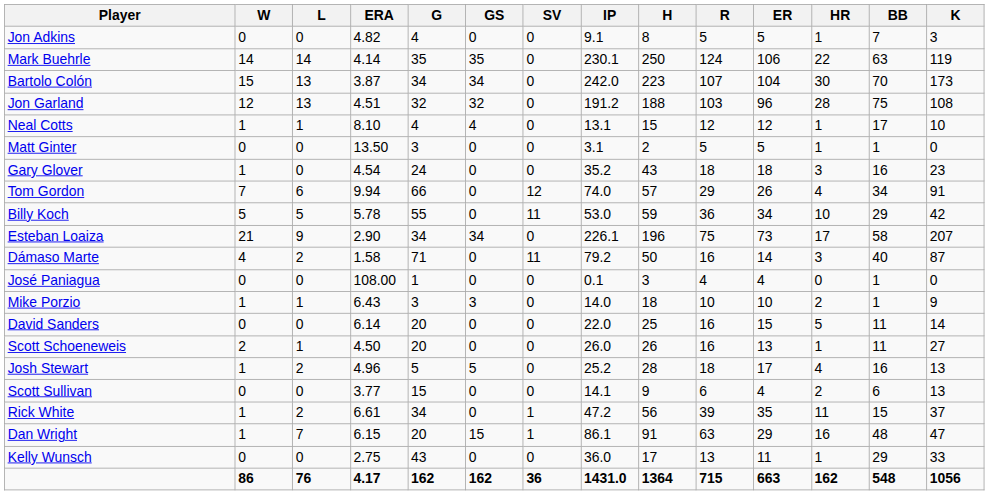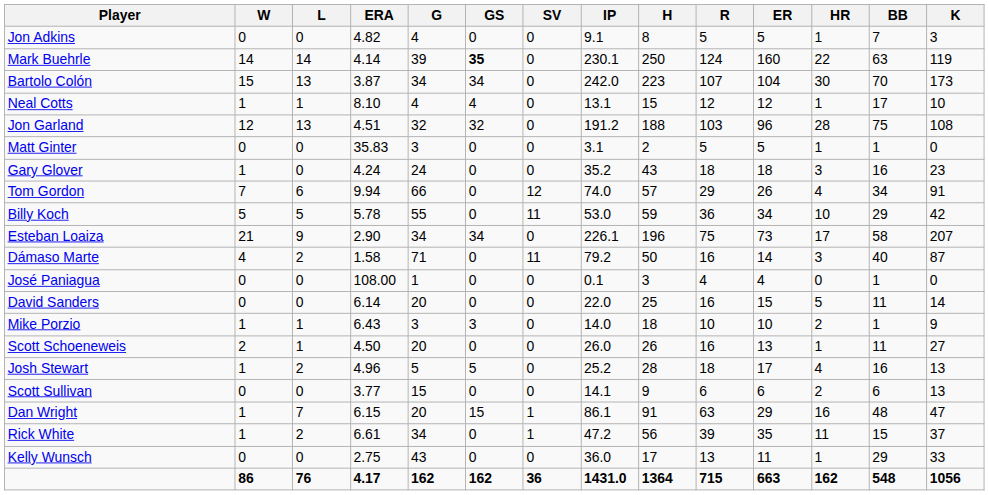 <table class="wikitable sortable">
 <tr>
 <th bgcolor="#DDDDFF" width="20%">Player</th>
 <th bgcolor="#DDDDFF" width="5%">W</th>
 <th bgcolor="#DDDDFF" width="5%">L</th>
 <th bgcolor="#DDDDFF" width="5%">ERA</th>
 <th bgcolor="#DDDDFF" width="5%">G</th>
 <th bgcolor="#DDDDFF" width="5%">GS</th>
 <th bgcolor="#DDDDFF" width="5%">SV</th>
 <th bgcolor="#DDDDFF" width="5%">IP</th>
 <th bgcolor="#DDDDFF" width="5%">H</th>
 <th bgcolor="#DDDDFF" width="5%">R</th>
 <th bgcolor="#DDDDFF" width="5%">ER</th>
 <th bgcolor="#DDDDFF" width="5%">HR</th>
 <th bgcolor="#DDDDFF" width="5%">BB</th>
 <th bgcolor="#DDDDFF" width="5%">K</th>
 </tr>
 <tr>
 <td><a href='#'>Jon Adkins</a></td>
 <td>0</td>
 <td>0</td>
 <td>4.82</td>
 <td>4</td>
 <td>0</td>
 <td>0</td>
 <td>9.1</td>
 <td>8</td>
 <td>5</td>
 <td>5</td>
 <td>1</td>
 <td>7</td>
 <td>3</td>
 </tr>
 <tr>
 <td><a href='#'>Mark Buehrle</a></td>
 <td>14</td>
 <td>14</td>
 <td>4.14</td>
-<td>35</td>
-<td>35</td>
+<td>39</td>
+<td><strong>35</strong></td>
 <td>0</td>
 <td>230.1</td>
 <td>250</td>
 <td>124</td>
-<td>106</td>
+<td>160</td>
 <td>22</td>
 <td>63</td>
 <td>119</td>
 </tr>
 <tr>
 <td><a href='#'>Bartolo Colón</a></td>
 <td>15</td>
 <td>13</td>
 <td>3.87</td>
 <td>34</td>
 <td>34</td>
 <td>0</td>
 <td>242.0</td>
 <td>223</td>
 <td>107</td>
 <td>104</td>
 <td>30</td>
 <td>70</td>
 <td>173</td>
 </tr>
 <tr>
+<td><a href='#'>Neal Cotts</a></td>
+<td>1</td>
+<td>1</td>
+<td>8.10</td>
+<td>4</td>
+<td>4</td>
+<td>0</td>
+<td>13.1</td>
+<td>15</td>
+<td>12</td>
+<td>12</td>
+<td>1</td>
+<td>17</td>
+<td>10</td>
+</tr>
+<tr>
 <td><a href='#'>Jon Garland</a></td>
 <td>12</td>
 <td>13</td>
 <td>4.51</td>
 <td>32</td>
 <td>32</td>
 <td>0</td>
 <td>191.2</td>
 <td>188</td>
 <td>103</td>
 <td>96</td>
 <td>28</td>
 <td>75</td>
 <td>108</td>
 </tr>
 <tr>
-<td><a href='#'>Neal Cotts</a></td>
-<td>1</td>
-<td>1</td>
-<td>8.10</td>
-<td>4</td>
-<td>4</td>
-<td>0</td>
-<td>13.1</td>
-<td>15</td>
-<td>12</td>
-<td>12</td>
-<td>1</td>
-<td>17</td>
-<td>10</td>
-</tr>
-<tr>
 <td><a href='#'>Matt Ginter</a></td>
 <td>0</td>
 <td>0</td>
-<td>13.50</td>
+<td>35.83</td>
 <td>3</td>
 <td>0</td>
 <td>0</td>
 <td>3.1</td>
 <td>2</td>
 <td>5</td>
 <td>5</td>
 <td>1</td>
 <td>1</td>
 <td>0</td>
 </tr>
 <tr>
 <td><a href='#'>Gary Glover</a></td>
 <td>1</td>
 <td>0</td>
-<td>4.54</td>
+<td>4.24</td>
 <td>24</td>
 <td>0</td>
 <td>0</td>
 <td>35.2</td>
 <td>43</td>
 <td>18</td>
 <td>18</td>
 <td>3</td>
 <td>16</td>
 <td>23</td>
 </tr>
 <tr>
 <td><a href='#'>Tom Gordon</a></td>
 <td>7</td>
 <td>6</td>
 <td>9.94</td>
 <td>66</td>
 <td>0</td>
 <td>12</td>
 <td>74.0</td>
 <td>57</td>
 <td>29</td>
 <td>26</td>
 <td>4</td>
 <td>34</td>
 <td>91</td>
 </tr>
 <tr>
 <td><a href='#'>Billy Koch</a></td>
 <td>5</td>
 <td>5</td>
 <td>5.78</td>
 <td>55</td>
 <td>0</td>
 <td>11</td>
 <td>53.0</td>
 <td>59</td>
 <td>36</td>
 <td>34</td>
 <td>10</td>
 <td>29</td>
 <td>42</td>
 </tr>
 <tr>
 <td><a href='#'>Esteban Loaiza</a></td>
 <td>21</td>
 <td>9</td>
 <td>2.90</td>
 <td>34</td>
 <td>34</td>
 <td>0</td>
 <td>226.1</td>
 <td>196</td>
 <td>75</td>
 <td>73</td>
 <td>17</td>
 <td>58</td>
 <td>207</td>
 </tr>
 <tr>
 <td><a href='#'>Dámaso Marte</a></td>
 <td>4</td>
 <td>2</td>
 <td>1.58</td>
 <td>71</td>
 <td>0</td>
 <td>11</td>
 <td>79.2</td>
 <td>50</td>
 <td>16</td>
 <td>14</td>
 <td>3</td>
 <td>40</td>
 <td>87</td>
 </tr>
 <tr>
 <td><a href='#'>José Paniagua</a></td>
 <td>0</td>
 <td>0</td>
 <td>108.00</td>
 <td>1</td>
 <td>0</td>
 <td>0</td>
 <td>0.1</td>
 <td>3</td>
 <td>4</td>
 <td>4</td>
 <td>0</td>
 <td>1</td>
 <td>0</td>
 </tr>
 <tr>
+<td><a href='#'>David Sanders</a></td>
+<td>0</td>
+<td>0</td>
+<td>6.14</td>
+<td>20</td>
+<td>0</td>
+<td>0</td>
+<td>22.0</td>
+<td>25</td>
+<td>16</td>
+<td>15</td>
+<td>5</td>
+<td>11</td>
+<td>14</td>
+</tr>
+<tr>
 <td><a href='#'>Mike Porzio</a></td>
 <td>1</td>
 <td>1</td>
 <td>6.43</td>
 <td>3</td>
 <td>3</td>
 <td>0</td>
 <td>14.0</td>
 <td>18</td>
 <td>10</td>
 <td>10</td>
 <td>2</td>
 <td>1</td>
 <td>9</td>
-</tr>
-<tr>
-<td><a href='#'>David Sanders</a></td>
-<td>0</td>
-<td>0</td>
-<td>6.14</td>
-<td>20</td>
-<td>0</td>
-<td>0</td>
-<td>22.0</td>
-<td>25</td>
-<td>16</td>
-<td>15</td>
-<td>5</td>
-<td>11</td>
-<td>14</td>
 </tr>
 <tr>
 <td><a href='#'>Scott Schoeneweis</a></td>
 <td>2</td>
 <td>1</td>
 <td>4.50</td>
 <td>20</td>
 <td>0</td>
 <td>0</td>
 <td>26.0</td>
 <td>26</td>
 <td>16</td>
 <td>13</td>
 <td>1</td>
 <td>11</td>
 <td>27</td>
 </tr>
 <tr>
 <td><a href='#'>Josh Stewart</a></td>
 <td>1</td>
 <td>2</td>
 <td>4.96</td>
 <td>5</td>
 <td>5</td>
 <td>0</td>
 <td>25.2</td>
 <td>28</td>
 <td>18</td>
 <td>17</td>
 <td>4</td>
 <td>16</td>
 <td>13</td>
 </tr>
 <tr>
 <td><a href='#'>Scott Sullivan</a></td>
 <td>0</td>
 <td>0</td>
 <td>3.77</td>
 <td>15</td>
 <td>0</td>
 <td>0</td>
 <td>14.1</td>
 <td>9</td>
 <td>6</td>
-<td>4</td>
+<td>6</td>
 <td>2</td>
 <td>6</td>
 <td>13</td>
+</tr>
+<tr>
+<td><a href='#'>Dan Wright</a></td>
+<td>1</td>
+<td>7</td>
+<td>6.15</td>
+<td>20</td>
+<td>15</td>
+<td>1</td>
+<td>86.1</td>
+<td>91</td>
+<td>63</td>
+<td>29</td>
+<td>16</td>
+<td>48</td>
+<td>47</td>
 </tr>
 <tr>
 <td><a href='#'>Rick White</a></td>
 <td>1</td>
 <td>2</td>
 <td>6.61</td>
 <td>34</td>
 <td>0</td>
 <td>1</td>
 <td>47.2</td>
 <td>56</td>
 <td>39</td>
 <td>35</td>
 <td>11</td>
 <td>15</td>
 <td>37</td>
-</tr>
-<tr>
-<td><a href='#'>Dan Wright</a></td>
-<td>1</td>
-<td>7</td>
-<td>6.15</td>
-<td>20</td>
-<td>15</td>
-<td>1</td>
-<td>86.1</td>
-<td>91</td>
-<td>63</td>
-<td>29</td>
-<td>16</td>
-<td>48</td>
-<td>47</td>
 </tr>
 <tr>
 <td><a href='#'>Kelly Wunsch</a></td>
 <td>0</td>
 <td>0</td>
 <td>2.75</td>
 <td>43</td>
 <td>0</td>
 <td>0</td>
 <td>36.0</td>
 <td>17</td>
 <td>13</td>
 <td>11</td>
 <td>1</td>
 <td>29</td>
 <td>33</td>
 </tr>
 <tr class="sortbottom">
 <td></td>
 <td><strong>86</strong></td>
 <td><strong>76</strong></td>
 <td><strong>4.17</strong></td>
 <td><strong>162</strong></td>
 <td><strong>162</strong></td>
 <td><strong>36</strong></td>
 <td><strong>1431.0</strong></td>
 <td><strong>1364</strong></td>
 <td><strong>715</strong></td>
 <td><strong>663</strong></td>
 <td><strong>162</strong></td>
 <td><strong>548</strong></td>
 <td><strong>1056</strong></td>
 </tr>
 </table>
